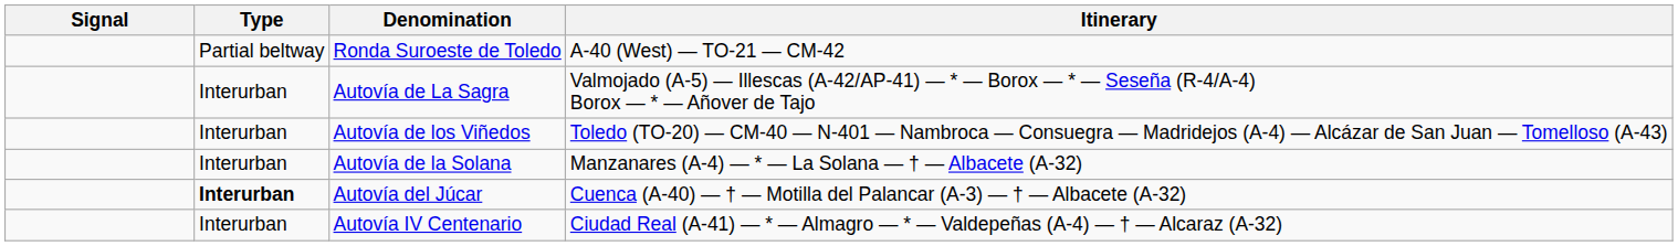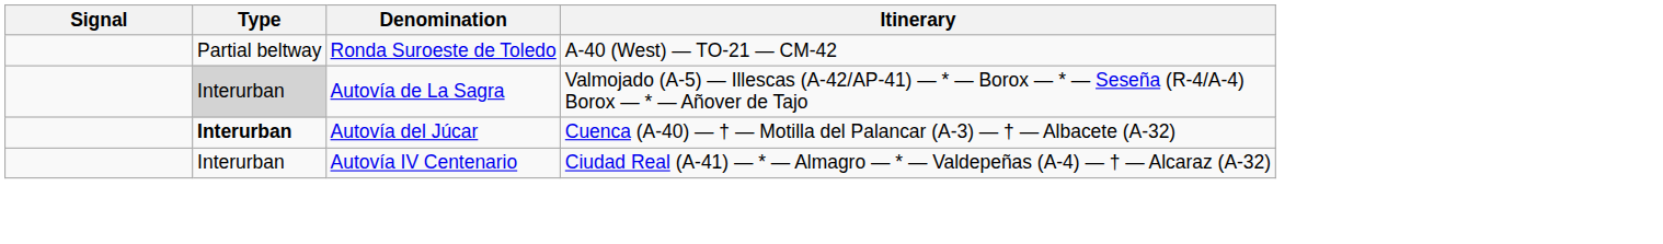 <table class="wikitable">
 <tr>
 <th width="150px">Signal</th>
 <th>Type</th>
 <th>Denomination</th>
 <th>Itinerary</th>
 </tr>
 <tr>
 <td></td>
 <td>Partial beltway</td>
 <td><a href='#'>Ronda Suroeste de Toledo</a></td>
 <td>A-40 (West) — TO-21 — CM-42</td>
 </tr>
 <tr>
 <td></td>
-<td>Interurban</td>
+<td style="background: lightgrey;">Interurban</td>
 <td><a href='#'>Autovía de La Sagra</a></td>
 <td>Valmojado (A-5) — Illescas (A-42/AP-41) — * — Borox — * — <a href='#'>Seseña</a> (R-4/A-4)<br>Borox — * — Añover de Tajo</td>
-</tr>
-<tr>
-<td></td>
-<td>Interurban</td>
-<td><a href='#'>Autovía de los Viñedos</a></td>
-<td><a href='#'>Toledo</a> (TO-20) — CM-40  — N-401 — Nambroca — Consuegra — Madridejos (A-4) — Alcázar de San Juan — <a href='#'>Tomelloso</a> (A-43)</td>
-</tr>
-<tr>
-<td></td>
-<td>Interurban</td>
-<td><a href='#'>Autovía de la Solana</a></td>
-<td>Manzanares (A-4) — * — La Solana — † — <a href='#'>Albacete</a> (A-32)</td>
 </tr>
 <tr>
 <td></td>
 <td><strong>Interurban</strong></td>
 <td><a href='#'>Autovía del Júcar</a></td>
 <td><a href='#'>Cuenca</a> (A-40) — † — Motilla del Palancar (A-3) — † — Albacete (A-32)</td>
 </tr>
 <tr>
 <td></td>
 <td>Interurban</td>
 <td><a href='#'>Autovía IV Centenario</a></td>
 <td><a href='#'>Ciudad Real</a> (A-41) — * — Almagro — * — Valdepeñas (A-4) — † — Alcaraz (A-32)</td>
 </tr>
 </table>
